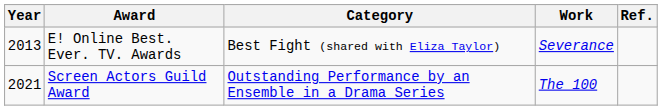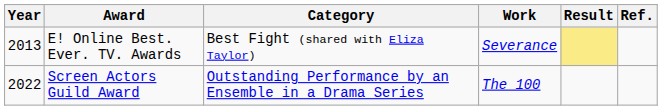 <table class="wikitable sortable plainrowheaders">
 <tr>
 <th scope="col">Year</th>
 <th scope="col">Award</th>
 <th scope="col">Category</th>
 <th scope="col">Work</th>
+<th scope="col">Result</th>
 <th scope="col" class="unsortable">Ref.</th>
 </tr>
 <tr>
 <td>2013</td>
 <td>E! Online Best. Ever. TV. Awards</td>
 <td>Best Fight <small> (shared with <a href='#'>Eliza Taylor</a>) </small></td>
 <td><em><a href='#'>Severance</a></em></td>
+<td style="background:#faeb86;"></td>
 <td style="text-align:center"></td>
 </tr>
 <tr>
-<td>2021</td>
+<td>2022</td>
 <td><a href='#'>Screen Actors Guild Award</a></td>
 <td><a href='#'>Outstanding Performance by an Ensemble in a Drama Series</a></td>
 <td><em><a href='#'>The 100</a></em></td>
+<td></td>
 <td style="text-align:center"></td>
 </tr>
 </table>
